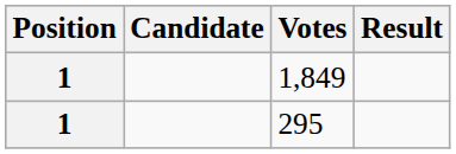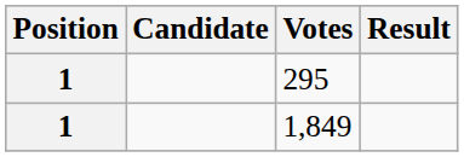 <table class="wikitable sortable col3right">
 <tr>
 <th scope="col">Position</th>
 <th scope="col">Candidate</th>
 <th scope="col">Votes</th>
 <th scope="col">Result</th>
 </tr>
 <tr>
 <th scope="row">1</th>
 <td></td>
-<td>1,849</td>
+<td>295</td>
 <td></td>
 </tr>
 <tr>
 <th scope="row">1</th>
 <td></td>
-<td>295</td>
+<td>1,849</td>
 <td></td>
 </tr>
 </table>
